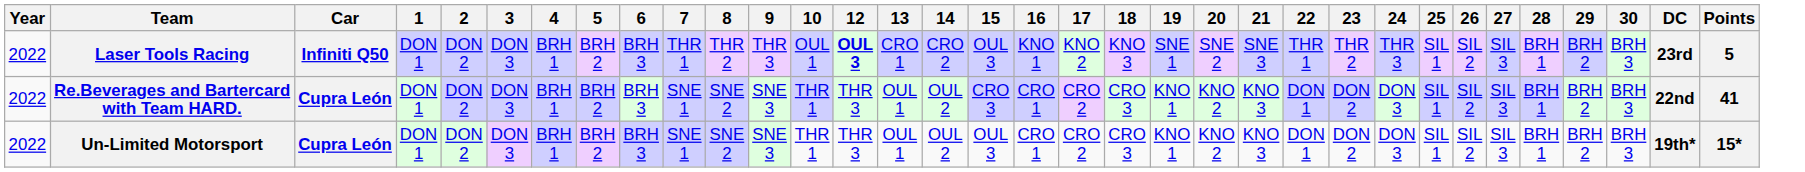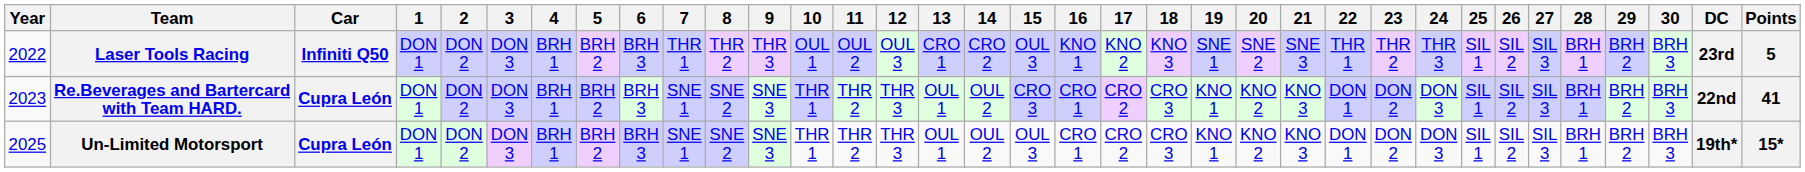 <table class="wikitable" style="text-align:center; font-size:85%">
 <tr>
 <th>Year</th>
 <th>Team</th>
 <th>Car</th>
 <th>1</th>
 <th>2</th>
 <th>3</th>
 <th>4</th>
 <th>5</th>
 <th>6</th>
 <th>7</th>
 <th>8</th>
 <th>9</th>
 <th>10</th>
+<th>11</th>
 <th>12</th>
 <th>13</th>
 <th>14</th>
 <th>15</th>
 <th>16</th>
 <th>17</th>
 <th>18</th>
 <th>19</th>
 <th>20</th>
 <th>21</th>
 <th>22</th>
 <th>23</th>
 <th>24</th>
 <th>25</th>
 <th>26</th>
 <th>27</th>
 <th>28</th>
 <th>29</th>
 <th>30</th>
 <th>DC</th>
 <th>Points</th>
 </tr>
 <tr>
 <td><a href='#'>2022</a></td>
 <th nowrap><a href='#'>Laser Tools Racing</a></th>
 <th nowrap><a href='#'>Infiniti Q50</a></th>
 <td style="background:#CFCFFF;"><a href='#'>DON<br>1</a><br></td>
 <td style="background:#CFCFFF;"><a href='#'>DON<br>2</a><br></td>
 <td style="background:#CFCFFF;"><a href='#'>DON<br>3</a><br></td>
 <td style="background:#CFCFFF;"><a href='#'>BRH<br>1</a><br></td>
 <td style="background:#EFCFFF;"><a href='#'>BRH<br>2</a><br></td>
 <td style="background:#CFCFFF;"><a href='#'>BRH<br>3</a><br></td>
 <td style="background:#CFCFFF;"><a href='#'>THR<br>1</a><br></td>
 <td style="background:#EFCFFF;"><a href='#'>THR<br>2</a><br></td>
 <td style="background:#EFCFFF;"><a href='#'>THR<br>3</a><br></td>
 <td style="background:#CFCFFF;"><a href='#'>OUL<br>1</a><br></td>
-<td style="background:#DFFFDF;"><strong><a href='#'>OUL<br>3</a><br></strong></td>
+<td style="background:#CFCFFF;"><a href='#'>OUL<br>2</a><br></td>
+<td style="background:#DFFFDF;"><a href='#'>OUL<br>3</a><br></td>
 <td style="background:#CFCFFF;"><a href='#'>CRO<br>1</a><br></td>
 <td style="background:#CFCFFF;"><a href='#'>CRO<br>2</a><br></td>
 <td style="background:#CFCFFF;"><a href='#'>OUL<br>3</a><br></td>
 <td style="background:#CFCFFF;"><a href='#'>KNO<br>1</a><br></td>
 <td style="background:#DFFFDF;"><a href='#'>KNO<br>2</a><br></td>
 <td style="background:#EFCFFF;"><a href='#'>KNO<br>3</a><br></td>
 <td style="background:#CFCFFF;"><a href='#'>SNE<br>1</a><br></td>
 <td style="background:#EFCFFF;"><a href='#'>SNE<br>2</a><br></td>
 <td style="background:#CFCFFF;"><a href='#'>SNE<br>3</a><br></td>
 <td style="background:#CFCFFF;"><a href='#'>THR<br>1</a><br></td>
 <td style="background:#EFCFFF;"><a href='#'>THR<br>2</a><br></td>
 <td style="background:#CFCFFF;"><a href='#'>THR<br>3</a><br></td>
 <td style="background:#EFCFFF;"><a href='#'>SIL<br>1</a><br></td>
 <td style="background:#EFCFFF;"><a href='#'>SIL<br>2</a><br></td>
 <td style="background:#CFCFFF;"><a href='#'>SIL<br>3</a><br></td>
 <td style="background:#EFCFFF;"><a href='#'>BRH<br>1</a><br></td>
 <td style="background:#CFCFFF;"><a href='#'>BRH<br>2</a><br></td>
 <td style="background:#DFFFDF;"><a href='#'>BRH<br>3</a><br></td>
 <th>23rd</th>
 <th>5</th>
 </tr>
 <tr>
-<td><a href='#'>2022</a></td>
+<td><a href='#'>2023</a></td>
 <th nowrap><a href='#'>Re.Beverages and Bartercard<br>with Team HARD.</a></th>
 <th nowrap><a href='#'>Cupra León</a></th>
 <td style="background:#DFFFDF;"><a href='#'>DON<br>1</a><br></td>
 <td style="background:#CFCFFF;"><a href='#'>DON<br>2</a><br></td>
 <td style="background:#CFCFFF;"><a href='#'>DON<br>3</a><br></td>
 <td style="background:#CFCFFF;"><a href='#'>BRH<br>1</a><br></td>
 <td style="background:#CFCFFF;"><a href='#'>BRH<br>2</a><br></td>
 <td style="background:#DFFFDF;"><a href='#'>BRH<br>3</a><br></td>
 <td style="background:#CFCFFF;"><a href='#'>SNE<br>1</a><br></td>
 <td style="background:#CFCFFF;"><a href='#'>SNE<br>2</a><br></td>
 <td style="background:#DFFFDF;"><a href='#'>SNE<br>3</a><br></td>
 <td style="background:#CFCFFF;"><a href='#'>THR<br>1</a><br></td>
+<td style="background:#DFFFDF;"><a href='#'>THR<br>2</a><br></td>
 <td style="background:#DFFFDF;"><a href='#'>THR<br>3</a><br></td>
 <td style="background:#DFFFDF;"><a href='#'>OUL<br>1</a><br></td>
 <td style="background:#DFFFDF;"><a href='#'>OUL<br>2</a><br></td>
 <td style="background:#CFCFFF;"><a href='#'>CRO<br>3</a><br></td>
 <td style="background:#CFCFFF;"><a href='#'>CRO<br>1</a><br></td>
 <td style="background:#EFCFFF;"><a href='#'>CRO<br>2</a><br></td>
 <td style="background:#DFFFDF;"><a href='#'>CRO<br>3</a><br></td>
 <td style="background:#DFFFDF;"><a href='#'>KNO<br>1</a><br></td>
 <td style="background:#DFFFDF;"><a href='#'>KNO<br>2</a><br></td>
 <td style="background:#DFFFDF;"><a href='#'>KNO<br>3</a><br></td>
 <td style="background:#CFCFFF;"><a href='#'>DON<br>1</a><br></td>
 <td style="background:#CFCFFF;"><a href='#'>DON<br>2</a><br></td>
 <td style="background:#DFFFDF;"><a href='#'>DON<br>3</a><br></td>
 <td style="background:#CFCFFF;"><a href='#'>SIL<br>1</a><br></td>
 <td style="background:#CFCFFF;"><a href='#'>SIL<br>2</a><br></td>
 <td style="background:#CFCFFF;"><a href='#'>SIL<br>3</a><br></td>
 <td style="background:#CFCFFF;"><a href='#'>BRH<br>1</a><br></td>
 <td style="background:#DFFFDF;"><a href='#'>BRH<br>2</a><br></td>
 <td style="background:#DFFFDF;"><a href='#'>BRH<br>3</a><br></td>
 <th>22nd</th>
 <th>41</th>
 </tr>
 <tr>
-<td><a href='#'>2022</a></td>
+<td><a href='#'>2025</a></td>
 <th>Un-Limited Motorsport</th>
 <th><a href='#'>Cupra León</a></th>
 <td style="background:#DFFFDF;"><a href='#'>DON<br>1</a><br></td>
 <td style="background:#DFFFDF;"><a href='#'>DON<br>2</a><br></td>
 <td style="background:#EFCFFF;"><a href='#'>DON<br>3</a><br></td>
 <td style="background:#CFCFFF;"><a href='#'>BRH<br>1</a><br></td>
 <td style="background:#EFCFFF;"><a href='#'>BRH<br>2</a><br></td>
 <td style="background:#CFCFFF;"><a href='#'>BRH<br>3</a><br></td>
 <td style="background:#CFCFFF;"><a href='#'>SNE<br>1</a><br></td>
 <td style="background:#CFCFFF;"><a href='#'>SNE<br>2</a><br></td>
 <td style="background:#DFFFDF;"><a href='#'>SNE<br>3</a><br></td>
 <td style="background:#;"><a href='#'>THR<br>1</a><br></td>
+<td style="background:#;"><a href='#'>THR<br>2</a><br></td>
 <td style="background:#;"><a href='#'>THR<br>3</a><br></td>
 <td style="background:#;"><a href='#'>OUL<br>1</a><br></td>
 <td style="background:#;"><a href='#'>OUL<br>2</a><br></td>
 <td style="background:#;"><a href='#'>OUL<br>3</a><br></td>
 <td style="background:#;"><a href='#'>CRO<br>1</a><br></td>
 <td style="background:#;"><a href='#'>CRO<br>2</a><br></td>
 <td style="background:#;"><a href='#'>CRO<br>3</a><br></td>
 <td style="background:#;"><a href='#'>KNO<br>1</a><br></td>
 <td style="background:#;"><a href='#'>KNO<br>2</a><br></td>
 <td style="background:#;"><a href='#'>KNO<br>3</a><br></td>
 <td style="background:#;"><a href='#'>DON<br>1</a><br></td>
 <td style="background:#;"><a href='#'>DON<br>2</a><br></td>
 <td style="background:#;"><a href='#'>DON<br>3</a><br></td>
 <td style="background:#;"><a href='#'>SIL<br>1</a><br></td>
 <td style="background:#;"><a href='#'>SIL<br>2</a><br></td>
 <td style="background:#;"><a href='#'>SIL<br>3</a><br></td>
 <td style="background:#;"><a href='#'>BRH<br>1</a><br></td>
 <td style="background:#;"><a href='#'>BRH<br>2</a><br></td>
 <td style="background:#;"><a href='#'>BRH<br>3</a><br></td>
 <th>19th*</th>
 <th>15*</th>
 </tr>
 </table>
